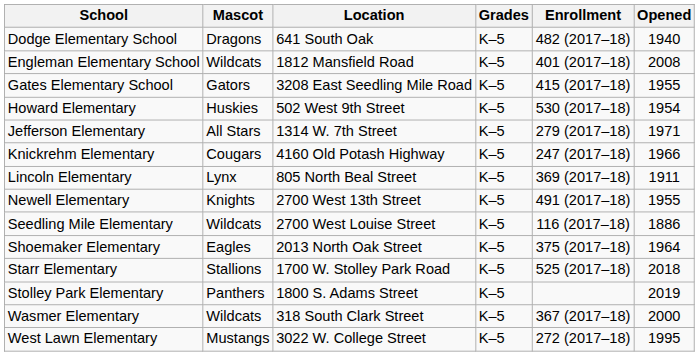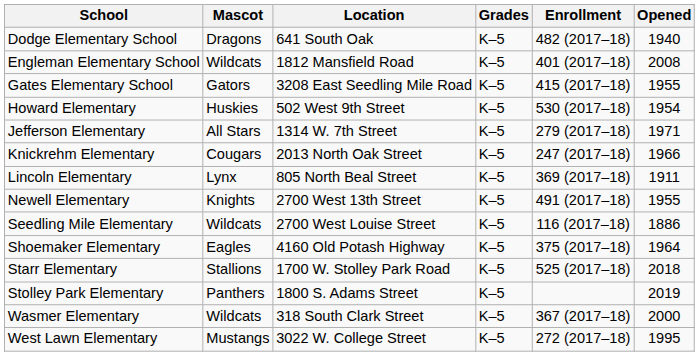 <table class="wikitable sortable">
 <tr>
 <th><strong>School</strong></th>
 <th><strong>Mascot</strong></th>
 <th><strong>Location</strong></th>
 <th><strong>Grades</strong></th>
 <th><strong>Enrollment</strong></th>
 <th><strong>Opened</strong></th>
 </tr>
 <tr>
 <td>Dodge Elementary School</td>
 <td>Dragons</td>
 <td>641 South Oak</td>
 <td>K–5</td>
 <td align=center>482 (2017–18)</td>
 <td align=center>1940</td>
 </tr>
 <tr>
 <td>Engleman Elementary School</td>
 <td>Wildcats</td>
 <td>1812 Mansfield Road</td>
 <td>K–5</td>
 <td align=center>401 (2017–18)</td>
 <td align=center>2008</td>
 </tr>
 <tr>
 <td>Gates Elementary School</td>
 <td>Gators</td>
 <td>3208 East Seedling Mile Road</td>
 <td>K–5</td>
 <td align=center>415 (2017–18)</td>
 <td align=center>1955</td>
 </tr>
 <tr>
 <td>Howard Elementary</td>
 <td>Huskies</td>
 <td>502 West 9th Street</td>
 <td>K–5</td>
 <td align=center>530 (2017–18)</td>
 <td align=center>1954</td>
 </tr>
 <tr>
 <td>Jefferson Elementary</td>
 <td>All Stars</td>
 <td>1314 W. 7th Street</td>
 <td>K–5</td>
 <td align=center>279 (2017–18)</td>
 <td align=center>1971</td>
 </tr>
 <tr>
 <td>Knickrehm Elementary</td>
 <td>Cougars</td>
-<td>4160 Old Potash Highway</td>
+<td>2013 North Oak Street</td>
 <td>K–5</td>
 <td align=center>247 (2017–18)</td>
 <td align=center>1966</td>
 </tr>
 <tr>
 <td>Lincoln Elementary</td>
 <td>Lynx</td>
 <td>805 North Beal Street</td>
 <td>K–5</td>
 <td align=center>369 (2017–18)</td>
 <td align=center>1911</td>
 </tr>
 <tr>
 <td>Newell Elementary</td>
 <td>Knights</td>
 <td>2700 West 13th Street</td>
 <td>K–5</td>
 <td align=center>491 (2017–18)</td>
 <td align=center>1955</td>
 </tr>
 <tr>
 <td>Seedling Mile Elementary</td>
 <td>Wildcats</td>
 <td>2700 West Louise Street</td>
 <td>K–5</td>
 <td align=center>116 (2017–18)</td>
 <td align=center>1886</td>
 </tr>
 <tr>
 <td>Shoemaker Elementary</td>
 <td>Eagles</td>
-<td>2013 North Oak Street</td>
+<td>4160 Old Potash Highway</td>
 <td>K–5</td>
 <td align=center>375 (2017–18)</td>
 <td align=center>1964</td>
 </tr>
 <tr>
 <td>Starr Elementary</td>
 <td>Stallions</td>
 <td>1700 W. Stolley Park Road</td>
 <td>K–5</td>
 <td align=center>525 (2017–18)</td>
 <td align=center>2018</td>
 </tr>
 <tr>
 <td>Stolley Park Elementary</td>
 <td>Panthers</td>
 <td>1800 S. Adams Street</td>
 <td>K–5</td>
 <td align=center></td>
 <td align=center>2019</td>
 </tr>
 <tr>
 <td>Wasmer Elementary</td>
 <td>Wildcats</td>
 <td>318 South Clark Street</td>
 <td>K–5</td>
 <td align=center>367 (2017–18)</td>
 <td align=center>2000</td>
 </tr>
 <tr>
 <td>West Lawn Elementary</td>
 <td>Mustangs</td>
 <td>3022 W. College Street</td>
 <td>K–5</td>
 <td align=center>272 (2017–18)</td>
 <td align=center>1995</td>
 </tr>
 </table>
